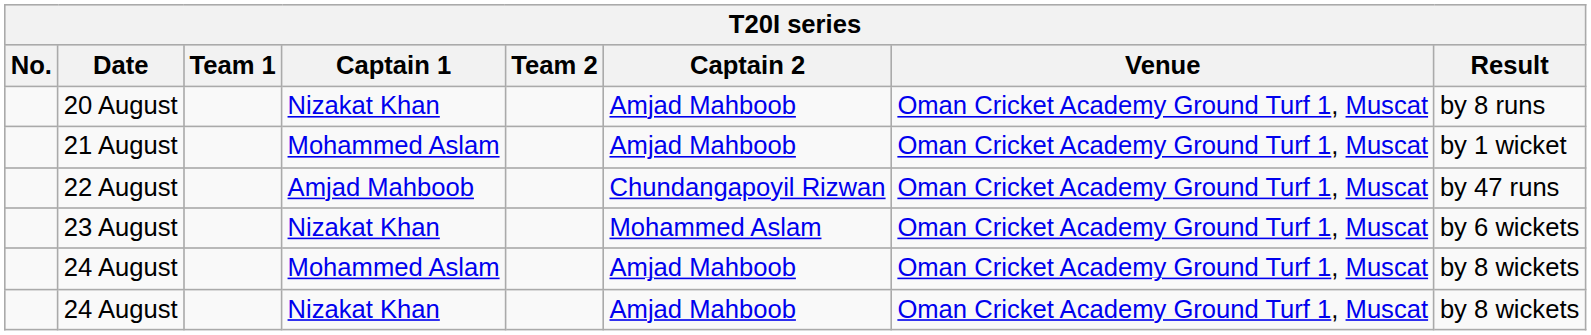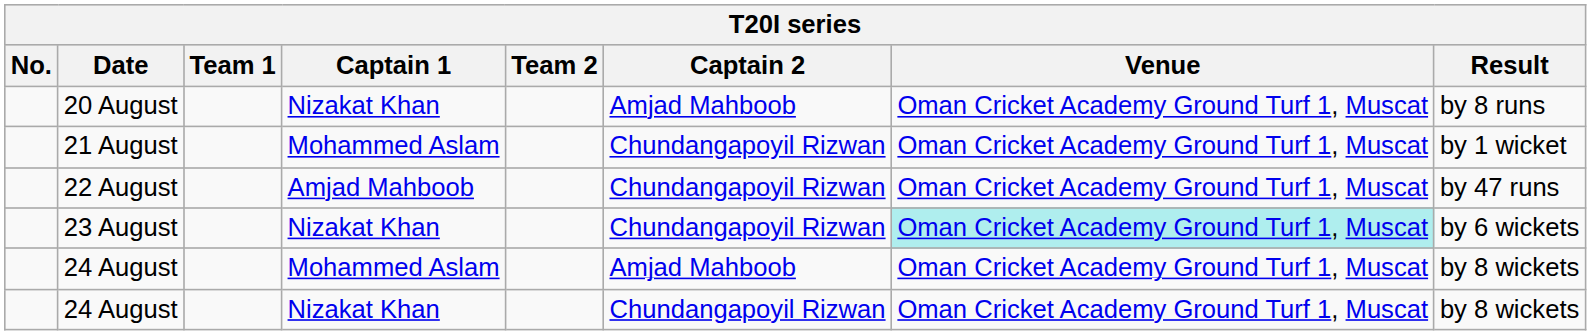 <table class="wikitable">
 <tr>
 <th colspan="9">T20I series</th>
 </tr>
 <tr>
 <th>No.</th>
 <th>Date</th>
 <th>Team 1</th>
 <th>Captain 1</th>
 <th>Team 2</th>
 <th>Captain 2</th>
 <th>Venue</th>
 <th>Result</th>
 </tr>
 <tr>
 <td></td>
 <td>20 August</td>
 <td></td>
 <td><a href='#'>Nizakat Khan</a></td>
 <td></td>
 <td><a href='#'>Amjad Mahboob</a></td>
 <td><a href='#'>Oman Cricket Academy Ground Turf 1</a>, <a href='#'>Muscat</a></td>
 <td> by 8 runs</td>
 </tr>
 <tr>
 <td></td>
 <td>21 August</td>
 <td></td>
 <td><a href='#'>Mohammed Aslam</a></td>
 <td></td>
-<td><a href='#'>Amjad Mahboob</a></td>
+<td><a href='#'>Chundangapoyil Rizwan</a></td>
 <td><a href='#'>Oman Cricket Academy Ground Turf 1</a>, <a href='#'>Muscat</a></td>
 <td> by 1 wicket</td>
 </tr>
 <tr>
 <td></td>
 <td>22 August</td>
 <td></td>
 <td><a href='#'>Amjad Mahboob</a></td>
 <td></td>
 <td><a href='#'>Chundangapoyil Rizwan</a></td>
 <td><a href='#'>Oman Cricket Academy Ground Turf 1</a>, <a href='#'>Muscat</a></td>
 <td> by 47 runs</td>
 </tr>
 <tr>
 <td></td>
 <td>23 August</td>
 <td></td>
 <td><a href='#'>Nizakat Khan</a></td>
 <td></td>
-<td><a href='#'>Mohammed Aslam</a></td>
-<td><a href='#'>Oman Cricket Academy Ground Turf 1</a>, <a href='#'>Muscat</a></td>
+<td><a href='#'>Chundangapoyil Rizwan</a></td>
+<td style="background: paleturquoise;"><a href='#'>Oman Cricket Academy Ground Turf 1</a>, <a href='#'>Muscat</a></td>
 <td> by 6 wickets</td>
 </tr>
 <tr>
 <td></td>
 <td>24 August</td>
 <td></td>
 <td><a href='#'>Mohammed Aslam</a></td>
 <td></td>
 <td><a href='#'>Amjad Mahboob</a></td>
 <td><a href='#'>Oman Cricket Academy Ground Turf 1</a>, <a href='#'>Muscat</a></td>
 <td> by 8 wickets</td>
 </tr>
 <tr>
 <td></td>
 <td>24 August</td>
 <td></td>
 <td><a href='#'>Nizakat Khan</a></td>
 <td></td>
-<td><a href='#'>Amjad Mahboob</a></td>
+<td><a href='#'>Chundangapoyil Rizwan</a></td>
 <td><a href='#'>Oman Cricket Academy Ground Turf 1</a>, <a href='#'>Muscat</a></td>
 <td> by 8 wickets</td>
 </tr>
 </table>
